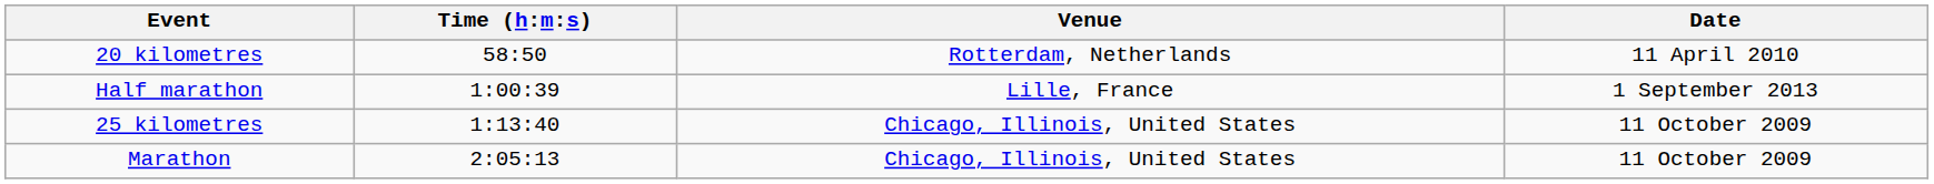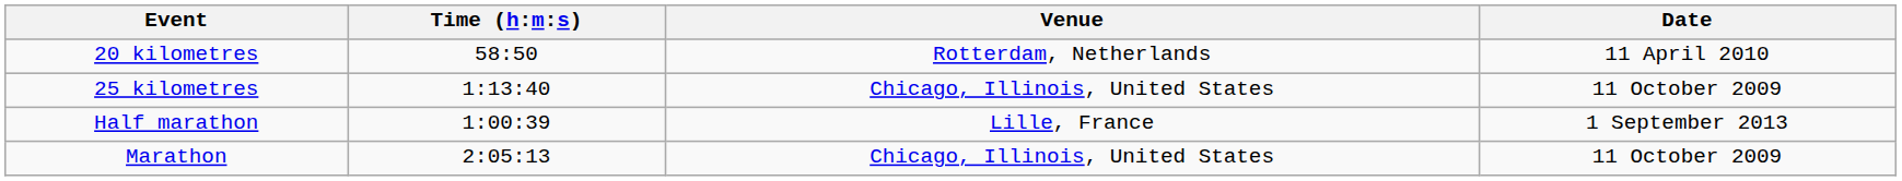 <table class="wikitable" style=" text-align:center; font-size:95%;" width="70%">
 <tr>
 <th>Event</th>
 <th>Time (<a href='#'>h</a>:<a href='#'>m</a>:<a href='#'>s</a>)</th>
 <th>Venue</th>
 <th>Date</th>
 </tr>
 <tr>
 <td><a href='#'>20 kilometres</a></td>
 <td>58:50</td>
 <td><a href='#'>Rotterdam</a>, Netherlands</td>
 <td>11 April 2010</td>
 </tr>
 <tr>
+<td><a href='#'>25 kilometres</a></td>
+<td>1:13:40</td>
+<td><a href='#'>Chicago, Illinois</a>, United States</td>
+<td>11 October 2009</td>
+</tr>
+<tr>
 <td><a href='#'>Half marathon</a></td>
 <td>1:00:39</td>
 <td><a href='#'>Lille</a>, France</td>
 <td>1 September 2013</td>
-</tr>
-<tr>
-<td><a href='#'>25 kilometres</a></td>
-<td>1:13:40</td>
-<td><a href='#'>Chicago, Illinois</a>, United States</td>
-<td>11 October 2009</td>
 </tr>
 <tr>
 <td><a href='#'>Marathon</a></td>
 <td>2:05:13</td>
 <td><a href='#'>Chicago, Illinois</a>, United States</td>
 <td>11 October 2009</td>
 </tr>
 </table>
